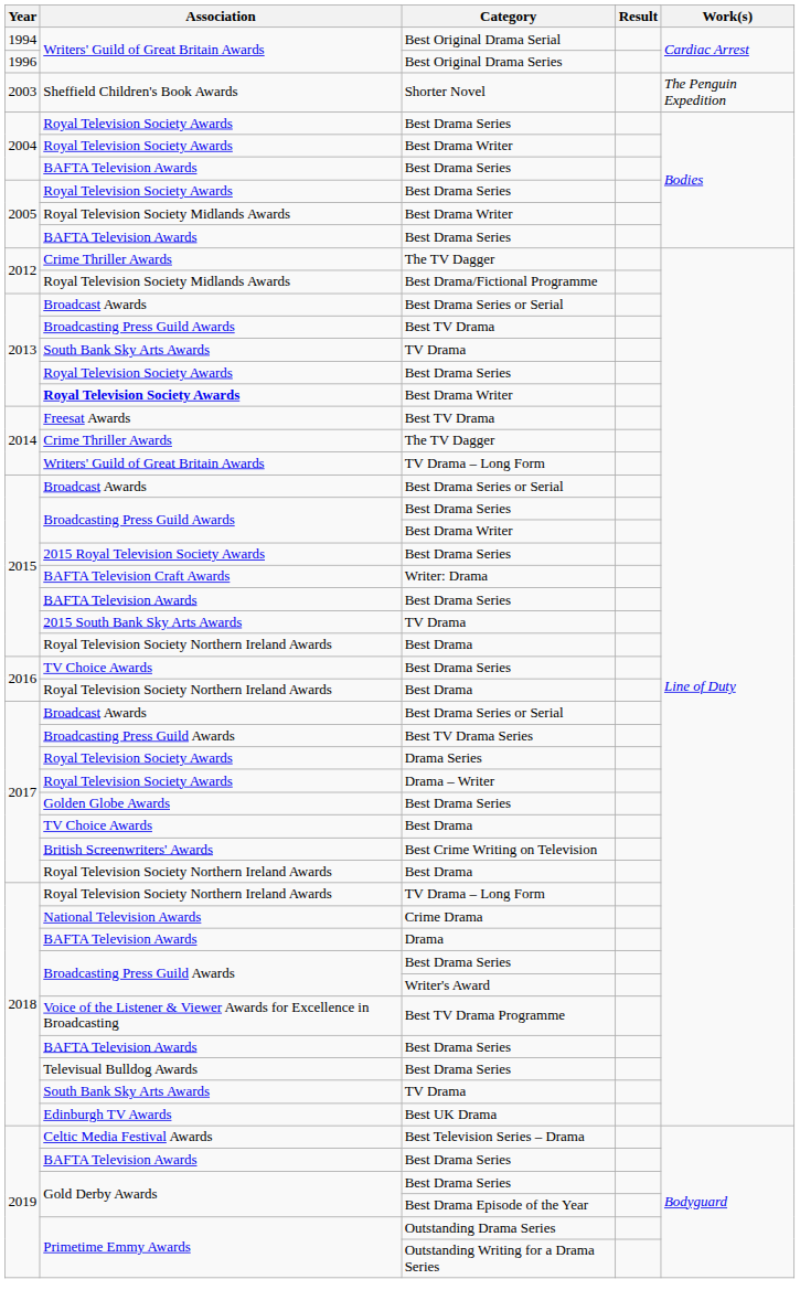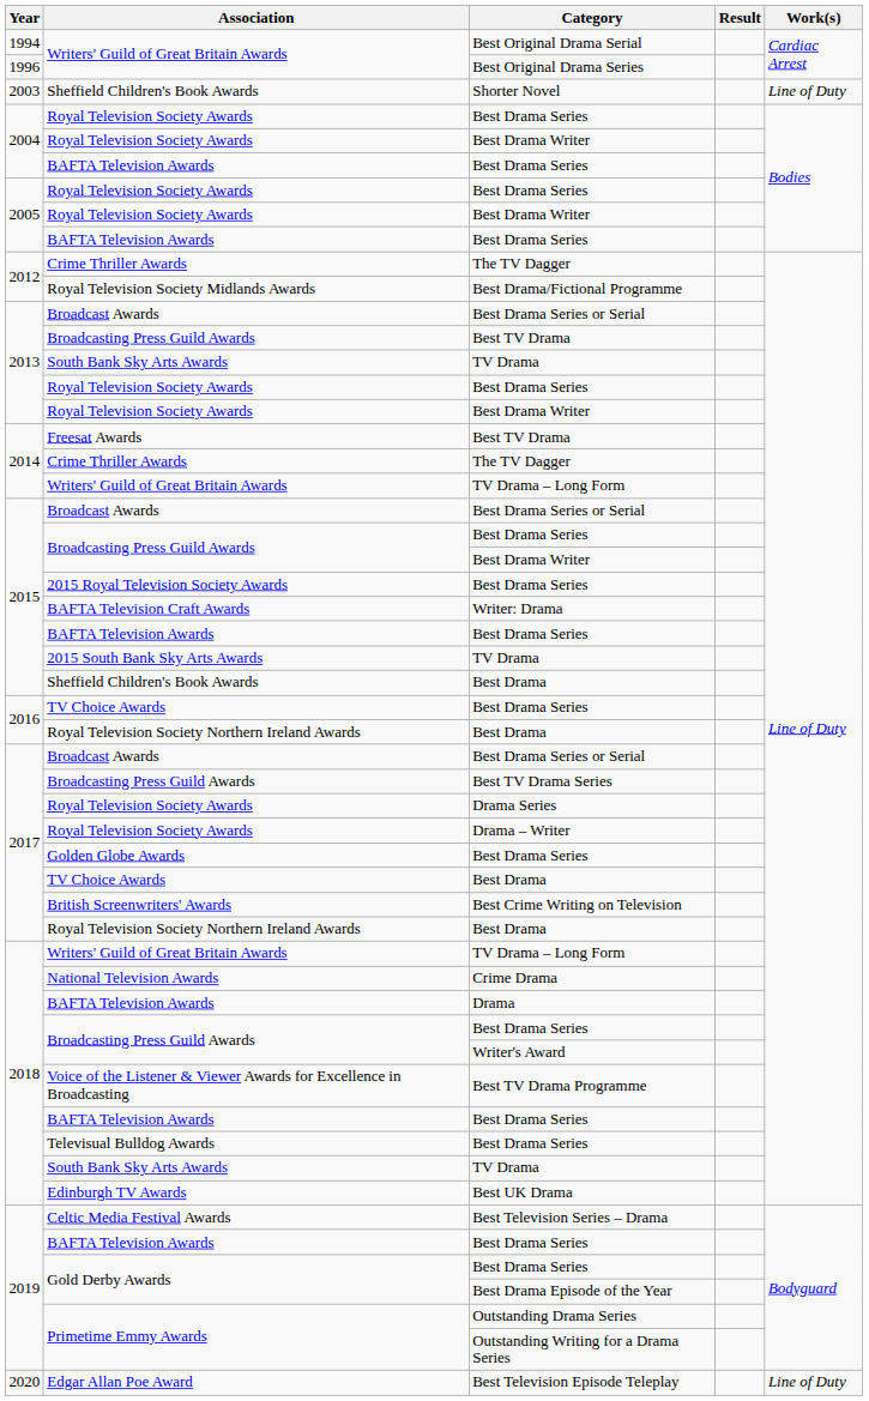 <table class="wikitable" width="100%">
 <tr>
 <th>Year</th>
 <th>Association</th>
 <th>Category</th>
 <th>Result</th>
 <th>Work(s)</th>
 </tr>
 <tr>
 <td>1994</td>
 <td rowspan="2"><a href='#'>Writers' Guild of Great Britain Awards</a></td>
 <td>Best Original Drama Serial</td>
 <td></td>
 <td rowspan="2"><em><a href='#'>Cardiac Arrest</a></em></td>
 </tr>
 <tr>
 <td>1996</td>
 <td>Best Original Drama Series</td>
 <td></td>
 </tr>
 <tr>
 <td>2003</td>
 <td>Sheffield Children's Book Awards</td>
 <td>Shorter Novel</td>
 <td></td>
-<td><em>The Penguin Expedition</em></td>
+<td><em>Line of Duty</em></td>
 </tr>
 <tr>
 <td rowspan="3">2004</td>
 <td><a href='#'>Royal Television Society Awards</a></td>
 <td>Best Drama Series</td>
 <td></td>
 <td rowspan="6"><em><a href='#'>Bodies</a></em></td>
 </tr>
 <tr>
 <td><a href='#'>Royal Television Society Awards</a></td>
 <td>Best Drama Writer</td>
 <td></td>
 </tr>
 <tr>
 <td><a href='#'>BAFTA Television Awards</a></td>
 <td>Best Drama Series</td>
 <td></td>
 </tr>
 <tr>
 <td rowspan="3">2005</td>
 <td><a href='#'>Royal Television Society Awards</a></td>
 <td>Best Drama Series</td>
 <td></td>
 </tr>
 <tr>
-<td>Royal Television Society Midlands Awards</td>
+<td><a href='#'>Royal Television Society Awards</a></td>
 <td>Best Drama Writer</td>
 <td></td>
 </tr>
 <tr>
 <td><a href='#'>BAFTA Television Awards</a></td>
 <td>Best Drama Series</td>
 <td></td>
 </tr>
 <tr>
 <td rowspan="2">2012</td>
 <td><a href='#'>Crime Thriller Awards</a></td>
 <td>The TV Dagger</td>
 <td></td>
 <td rowspan="38"><em><a href='#'>Line of Duty</a></em></td>
 </tr>
 <tr>
 <td>Royal Television Society Midlands Awards</td>
 <td>Best Drama/Fictional Programme</td>
 <td></td>
 </tr>
 <tr>
 <td rowspan="5">2013</td>
 <td><a href='#'>Broadcast</a> Awards</td>
 <td>Best Drama Series or Serial</td>
 <td></td>
 </tr>
 <tr>
 <td><a href='#'>Broadcasting Press Guild Awards</a></td>
 <td>Best TV Drama</td>
 <td></td>
 </tr>
 <tr>
 <td><a href='#'>South Bank Sky Arts Awards</a></td>
 <td>TV Drama</td>
 <td></td>
 </tr>
 <tr>
 <td><a href='#'>Royal Television Society Awards</a></td>
 <td>Best Drama Series</td>
 <td></td>
 </tr>
 <tr>
-<td><strong><a href='#'>Royal Television Society Awards</a></strong></td>
+<td><a href='#'>Royal Television Society Awards</a></td>
 <td>Best Drama Writer</td>
 <td></td>
 </tr>
 <tr>
 <td rowspan="3">2014</td>
 <td><a href='#'>Freesat</a> Awards</td>
 <td>Best TV Drama</td>
 <td></td>
 </tr>
 <tr>
 <td><a href='#'>Crime Thriller Awards</a></td>
 <td>The TV Dagger</td>
 <td></td>
 </tr>
 <tr>
 <td><a href='#'>Writers' Guild of Great Britain Awards</a></td>
 <td>TV Drama – Long Form</td>
 <td></td>
 </tr>
 <tr>
 <td rowspan="8">2015</td>
 <td><a href='#'>Broadcast</a> Awards</td>
 <td>Best Drama Series or Serial</td>
 <td></td>
 </tr>
 <tr>
 <td rowspan="2"><a href='#'>Broadcasting Press Guild Awards</a></td>
 <td>Best Drama Series</td>
 <td></td>
 </tr>
 <tr>
 <td>Best Drama Writer</td>
 <td></td>
 </tr>
 <tr>
 <td><a href='#'>2015 Royal Television Society Awards</a></td>
 <td>Best Drama Series</td>
 <td></td>
 </tr>
 <tr>
 <td><a href='#'>BAFTA Television Craft Awards</a></td>
 <td>Writer: Drama</td>
 <td></td>
 </tr>
 <tr>
 <td><a href='#'>BAFTA Television Awards</a></td>
 <td>Best Drama Series</td>
 <td></td>
 </tr>
 <tr>
 <td><a href='#'>2015 South Bank Sky Arts Awards</a></td>
 <td>TV Drama</td>
 <td></td>
 </tr>
 <tr>
-<td>Royal Television Society Northern Ireland Awards</td>
+<td>Sheffield Children's Book Awards</td>
 <td>Best Drama</td>
 <td></td>
 </tr>
 <tr>
 <td rowspan="2">2016</td>
 <td><a href='#'>TV Choice Awards</a></td>
 <td>Best Drama Series</td>
 <td></td>
 </tr>
 <tr>
 <td>Royal Television Society Northern Ireland Awards</td>
 <td>Best Drama</td>
 <td></td>
 </tr>
 <tr>
 <td rowspan="8">2017</td>
 <td><a href='#'>Broadcast</a> Awards</td>
 <td>Best Drama Series or Serial</td>
 <td></td>
 </tr>
 <tr>
 <td><a href='#'>Broadcasting Press Guild</a> Awards</td>
 <td>Best TV Drama Series</td>
 <td></td>
 </tr>
 <tr>
 <td><a href='#'>Royal Television Society Awards</a></td>
 <td>Drama Series</td>
 <td></td>
 </tr>
 <tr>
 <td><a href='#'>Royal Television Society Awards</a></td>
 <td>Drama – Writer</td>
 <td></td>
 </tr>
 <tr>
 <td><a href='#'>Golden Globe Awards</a></td>
 <td>Best Drama Series</td>
 <td></td>
 </tr>
 <tr>
 <td><a href='#'>TV Choice Awards</a></td>
 <td>Best Drama</td>
 <td></td>
 </tr>
 <tr>
 <td><a href='#'>British Screenwriters' Awards</a></td>
 <td>Best Crime Writing on Television</td>
 <td></td>
 </tr>
 <tr>
 <td>Royal Television Society Northern Ireland Awards</td>
 <td>Best Drama</td>
 <td></td>
 </tr>
 <tr>
 <td rowspan="10">2018</td>
-<td>Royal Television Society Northern Ireland Awards</td>
+<td><a href='#'>Writers' Guild of Great Britain Awards</a></td>
 <td>TV Drama – Long Form</td>
 <td></td>
 </tr>
 <tr>
 <td><a href='#'>National Television Awards</a></td>
 <td>Crime Drama</td>
 <td></td>
 </tr>
 <tr>
 <td><a href='#'>BAFTA Television Awards</a></td>
 <td>Drama</td>
 <td></td>
 </tr>
 <tr>
 <td rowspan="2"><a href='#'>Broadcasting Press Guild</a> Awards</td>
 <td>Best Drama Series</td>
 <td></td>
 </tr>
 <tr>
 <td>Writer's Award</td>
 <td></td>
 </tr>
 <tr>
 <td><a href='#'>Voice of the Listener & Viewer</a> Awards for Excellence in Broadcasting</td>
 <td>Best TV Drama Programme</td>
 <td></td>
 </tr>
 <tr>
 <td><a href='#'>BAFTA Television Awards</a></td>
 <td>Best Drama Series</td>
 <td></td>
 </tr>
 <tr>
 <td>Televisual Bulldog Awards</td>
 <td>Best Drama Series</td>
 <td></td>
 </tr>
 <tr>
 <td><a href='#'>South Bank Sky Arts Awards</a></td>
 <td>TV Drama</td>
 <td></td>
 </tr>
 <tr>
 <td><a href='#'>Edinburgh TV Awards</a></td>
 <td>Best UK Drama</td>
 <td></td>
 </tr>
 <tr>
 <td rowspan="6">2019</td>
 <td><a href='#'>Celtic Media Festival</a> Awards</td>
 <td>Best Television Series – Drama</td>
 <td></td>
 <td rowspan="6"><em><a href='#'>Bodyguard</a></em></td>
 </tr>
 <tr>
 <td><a href='#'>BAFTA Television Awards</a></td>
 <td>Best Drama Series</td>
 <td></td>
 </tr>
 <tr>
 <td rowspan="2">Gold Derby Awards</td>
 <td>Best Drama Series</td>
 <td></td>
 </tr>
 <tr>
 <td>Best Drama Episode of the Year</td>
 <td></td>
 </tr>
 <tr>
 <td rowspan="2"><a href='#'>Primetime Emmy Awards</a></td>
 <td>Outstanding Drama Series</td>
 <td></td>
 </tr>
 <tr>
 <td>Outstanding Writing for a Drama Series</td>
 <td></td>
 </tr>
+<tr>
+<td>2020</td>
+<td><a href='#'>Edgar Allan Poe Award</a></td>
+<td>Best Television Episode Teleplay</td>
+<td></td>
+<td><em>Line of Duty</em></td>
+</tr>
 </table>
